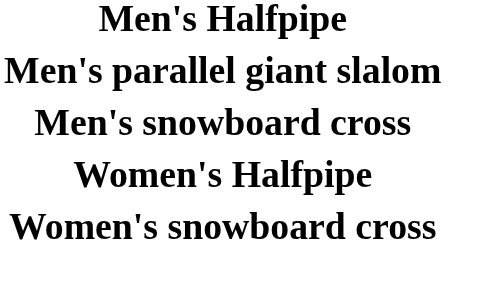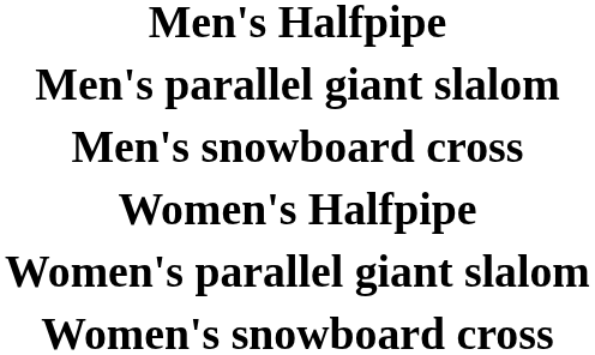 <table>
 <tr>
 <th scope="row">Men's Halfpipe<br></th>
 <td></td>
 <td></td>
 <td></td>
 </tr>
 <tr>
 <th scope="row">Men's parallel giant slalom<br></th>
 <td></td>
 <td></td>
 <td></td>
 </tr>
 <tr>
 <th scope="row">Men's snowboard cross<br></th>
 <td></td>
 <td></td>
 <td></td>
 </tr>
 <tr>
 <th scope="row">Women's Halfpipe<br></th>
 <td></td>
 <td></td>
 <td></td>
 </tr>
 <tr>
+<th scope="row">Women's parallel giant slalom<br></th>
+<td></td>
+<td></td>
+<td></td>
+</tr>
+<tr>
 <th scope="row">Women's snowboard cross<br></th>
 <td></td>
 <td></td>
 <td></td>
 </tr>
 </table>
